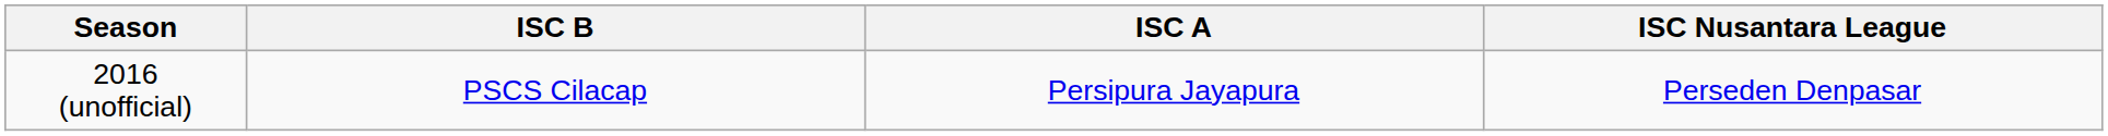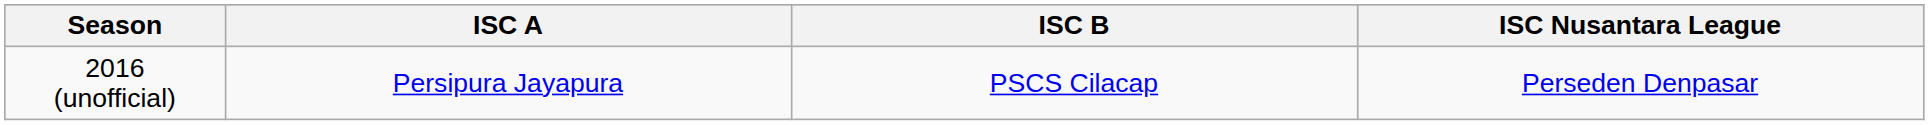 <table class="wikitable sortable" style="text-align: center;">
 <tr>
 <th style="width:7%;">Season</th>
+<th style="width:18%;">ISC A</th>
 <th style="width:18%;">ISC B</th>
-<th style="width:18%;">ISC A</th>
 <th style="width:18%;">ISC Nusantara League</th>
 </tr>
 <tr>
 <td align=center>2016<br>(unofficial)</td>
+<td><a href='#'>Persipura Jayapura</a></td>
 <td><a href='#'>PSCS Cilacap</a></td>
-<td><a href='#'>Persipura Jayapura</a></td>
 <td><a href='#'>Perseden Denpasar</a></td>
 </tr>
 </table>
